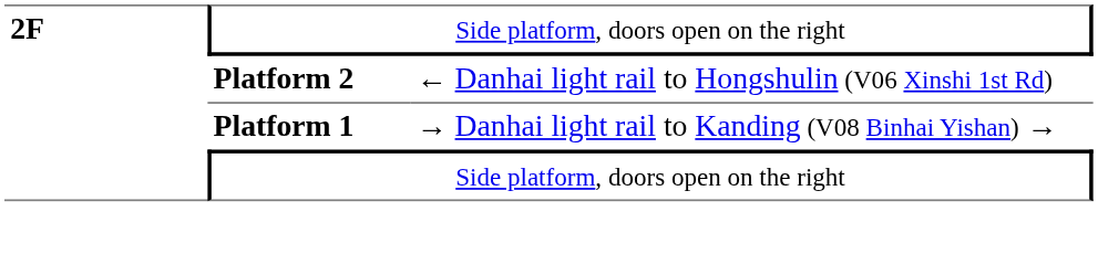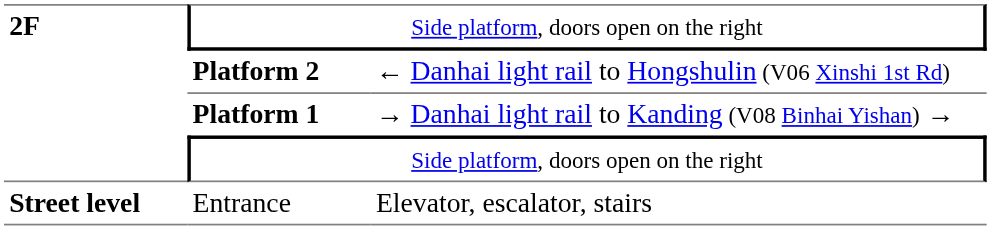 <table cellspacing=0 cellpadding=3>
 <tr>
 <td style="border-top:solid 1px gray;border-bottom:solid 1px gray;" width=100 rowspan=4 valign=top><strong>2F</strong></td>
 <td style="border-right:solid 2px black;border-left:solid 2px black;border-bottom:solid 2px black;border-top:solid 1px gray" colspan=2 align=center><small><a href='#'>Side platform</a>, doors open on the right</small></td>
 </tr>
 <tr>
 <td style="border-bottom:solid 1px gray;" width=100><strong>Platform 2</strong></td>
 <td style="border-bottom:solid 1px gray;" width=350>←  <a href='#'>Danhai light rail</a> to <a href='#'>Hongshulin</a><small> (V06 <a href='#'>Xinshi 1st Rd</a>)</small></td>
 </tr>
 <tr>
 <td><strong>Platform 1</strong></td>
 <td><span>→</span>  <a href='#'>Danhai light rail</a> to <a href='#'>Kanding</a><small> (V08 <a href='#'>Binhai Yishan</a>)</small> →</td>
 </tr>
 <tr>
 <td style="border-top:solid 2px black;border-right:solid 2px black;border-left:solid 2px black;border-bottom:solid 1px gray;" colspan=2 align=center><small><a href='#'>Side platform</a>, doors open on the right</small></td>
 </tr>
+<tr>
+<td style="border-bottom:solid 1px gray;" valign=top><strong>Street level</strong></td>
+<td style="border-bottom:solid 1px gray;" valign=top>Entrance</td>
+<td style="border-bottom:solid 1px gray;" valign=top>Elevator, escalator, stairs</td>
+</tr>
 </table>
